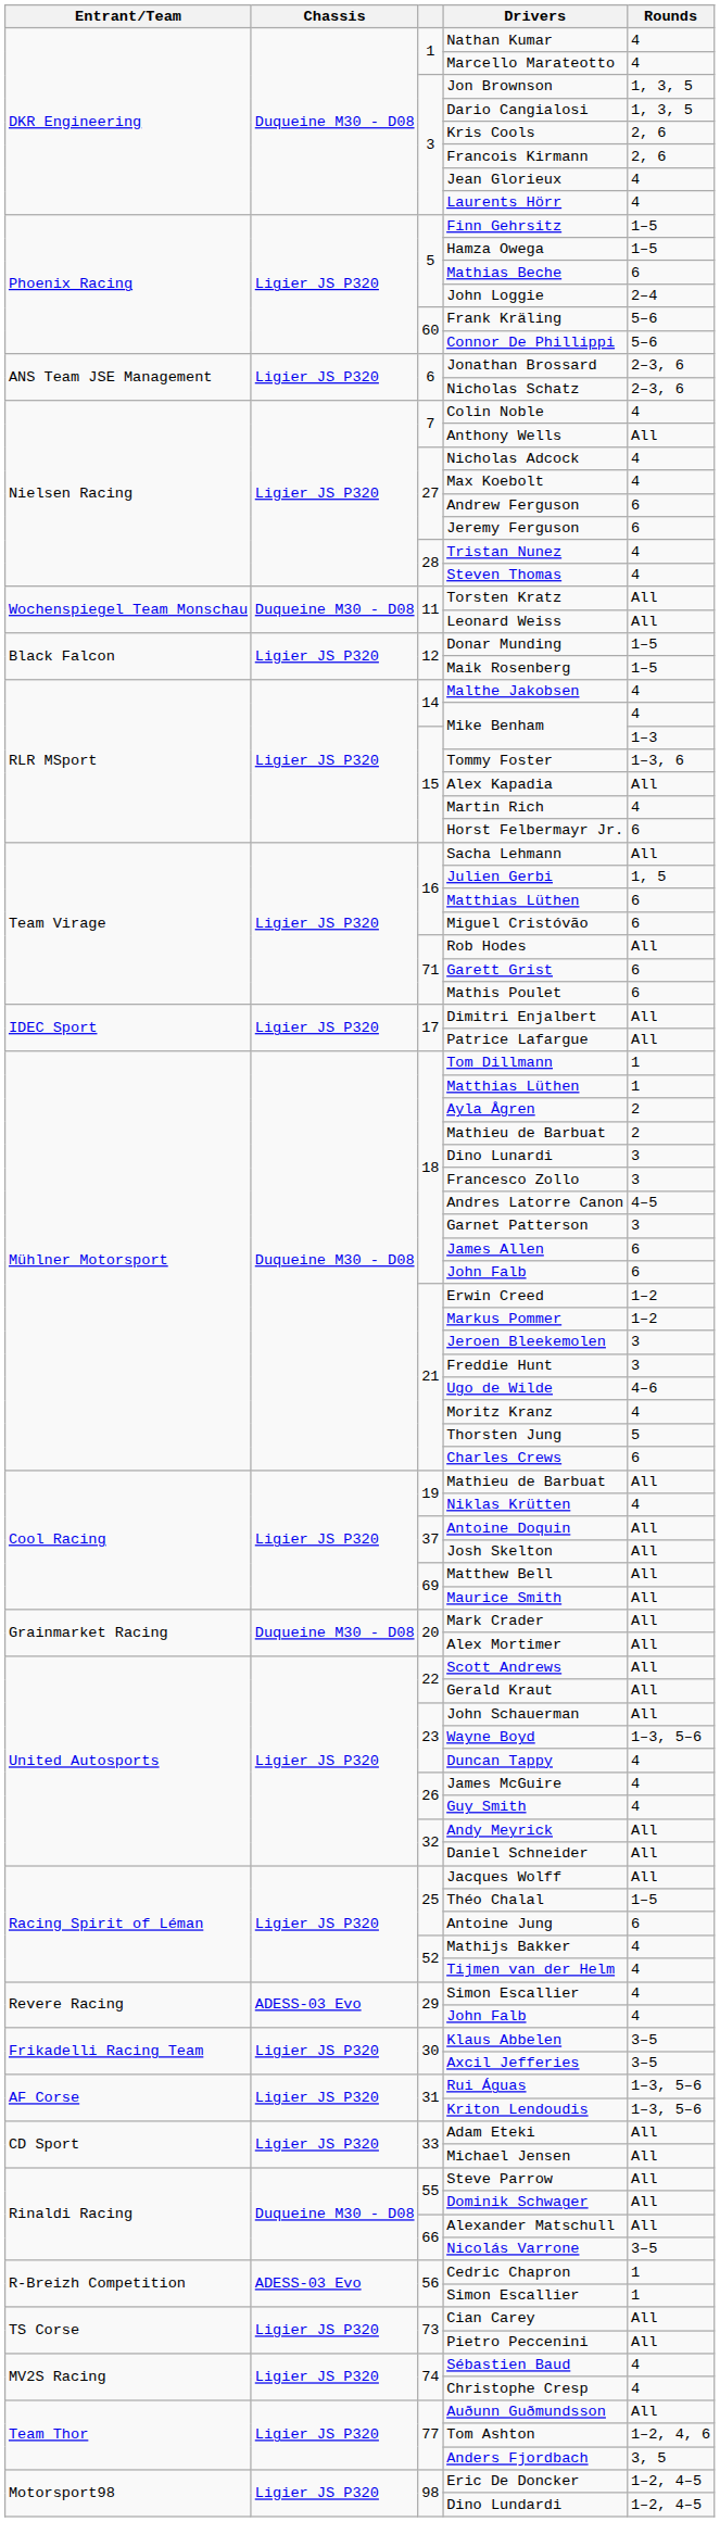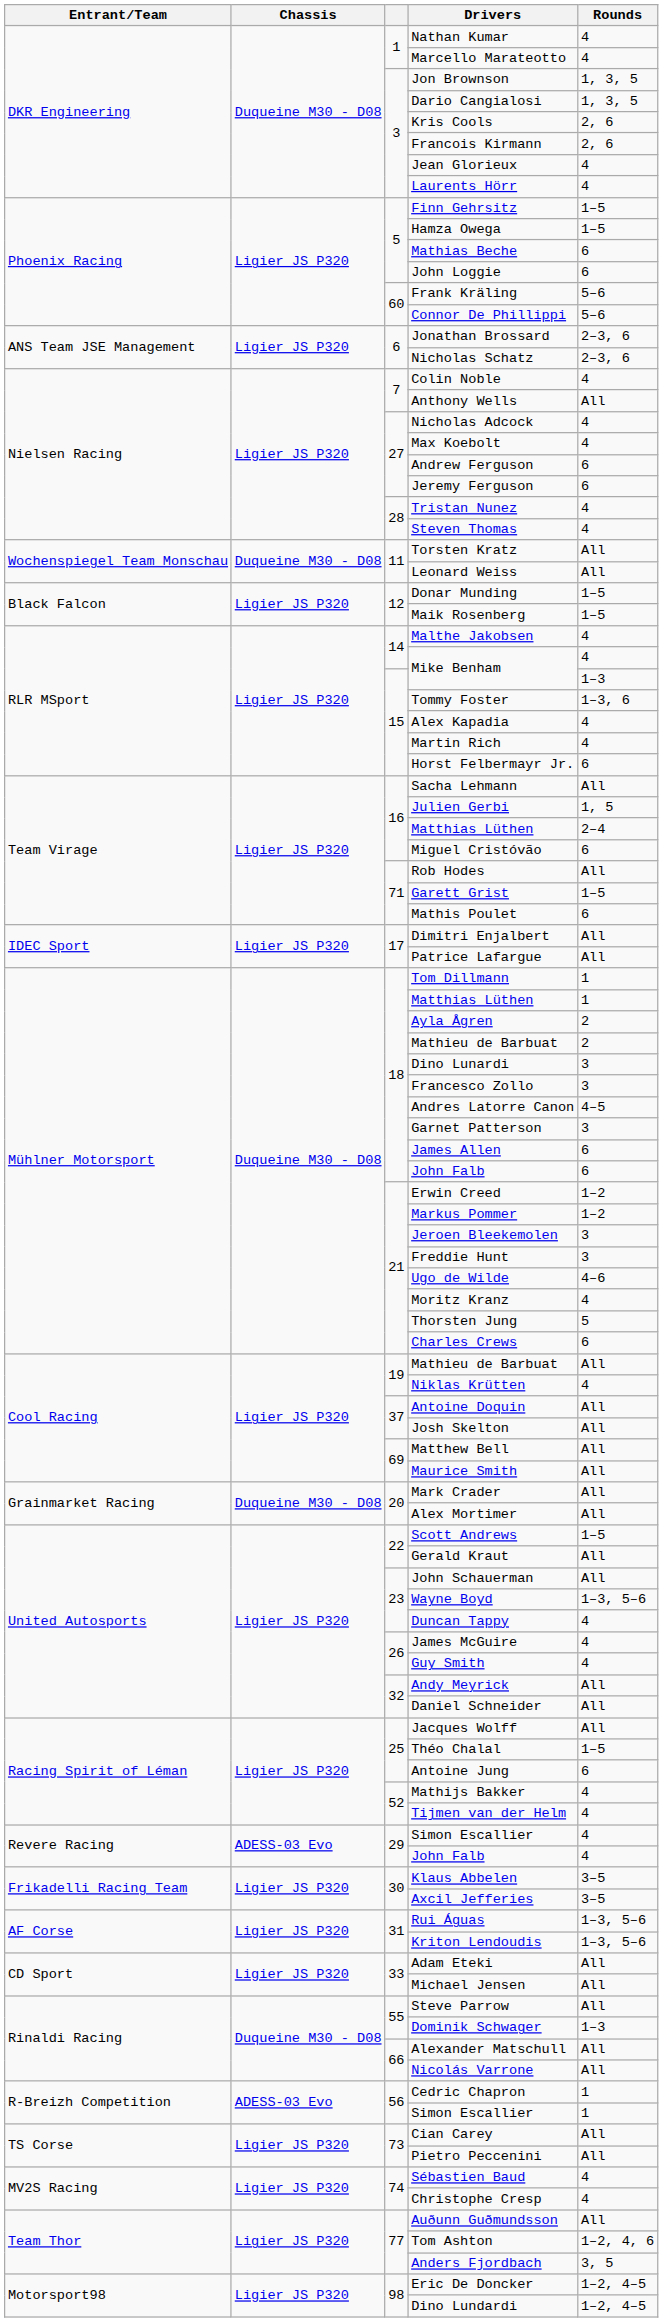 <table class="wikitable" style="font-size: 85%;">
 <tr>
 <th>Entrant/Team</th>
 <th>Chassis</th>
 <th></th>
 <th>Drivers</th>
 <th>Rounds</th>
 </tr>
 <tr>
 <td rowspan="8"> <a href='#'>DKR Engineering</a></td>
 <td rowspan="8"><a href='#'>Duqueine M30 - D08</a></td>
 <td rowspan="2" align="center">1</td>
 <td> Nathan Kumar</td>
 <td>4</td>
 </tr>
 <tr>
 <td> Marcello Marateotto</td>
 <td>4</td>
 </tr>
 <tr>
 <td rowspan="6" align="center">3</td>
 <td> Jon Brownson</td>
 <td>1, 3, 5</td>
 </tr>
 <tr>
 <td> Dario Cangialosi</td>
 <td>1, 3, 5</td>
 </tr>
 <tr>
 <td> Kris Cools</td>
 <td>2, 6</td>
 </tr>
 <tr>
 <td> Francois Kirmann</td>
 <td>2, 6</td>
 </tr>
 <tr>
 <td> Jean Glorieux</td>
 <td>4</td>
 </tr>
 <tr>
 <td> <a href='#'>Laurents Hörr</a></td>
 <td>4</td>
 </tr>
 <tr>
 <td rowspan="6"> <a href='#'>Phoenix Racing</a></td>
 <td rowspan="6"><a href='#'>Ligier JS P320</a></td>
 <td rowspan="4" align="center">5</td>
 <td> <a href='#'>Finn Gehrsitz</a></td>
 <td>1–5</td>
 </tr>
 <tr>
 <td> Hamza Owega</td>
 <td>1–5</td>
 </tr>
 <tr>
 <td> <a href='#'>Mathias Beche</a></td>
 <td>6</td>
 </tr>
 <tr>
 <td> John Loggie</td>
-<td>2–4</td>
+<td>6</td>
 </tr>
 <tr>
 <td rowspan="2" align="center">60</td>
 <td> Frank Kräling</td>
 <td>5–6</td>
 </tr>
 <tr>
 <td> <a href='#'>Connor De Phillippi</a></td>
 <td>5–6</td>
 </tr>
 <tr>
 <td rowspan="2"> ANS Team JSE Management</td>
 <td rowspan="2"><a href='#'>Ligier JS P320</a></td>
 <td rowspan="2" align="center">6</td>
 <td> Jonathan Brossard</td>
 <td>2–3, 6</td>
 </tr>
 <tr>
 <td> Nicholas Schatz</td>
 <td>2–3, 6</td>
 </tr>
 <tr>
 <td rowspan="8"> Nielsen Racing</td>
 <td rowspan="8"><a href='#'>Ligier JS P320</a></td>
 <td rowspan="2" align="center">7</td>
 <td> Colin Noble</td>
 <td>4</td>
 </tr>
 <tr>
 <td> Anthony Wells</td>
 <td>All</td>
 </tr>
 <tr>
 <td rowspan="4" align="center">27</td>
 <td> Nicholas Adcock</td>
 <td>4</td>
 </tr>
 <tr>
 <td> Max Koebolt</td>
 <td>4</td>
 </tr>
 <tr>
 <td> Andrew Ferguson</td>
 <td>6</td>
 </tr>
 <tr>
 <td> Jeremy Ferguson</td>
 <td>6</td>
 </tr>
 <tr>
 <td rowspan="2" align="center">28</td>
 <td> <a href='#'>Tristan Nunez</a></td>
 <td>4</td>
 </tr>
 <tr>
 <td> <a href='#'>Steven Thomas</a></td>
 <td>4</td>
 </tr>
 <tr>
 <td rowspan="2"> <a href='#'>Wochenspiegel Team Monschau</a></td>
 <td rowspan="2"><a href='#'>Duqueine M30 - D08</a></td>
 <td rowspan="2" align="center">11</td>
 <td> Torsten Kratz</td>
 <td>All</td>
 </tr>
 <tr>
 <td> Leonard Weiss</td>
 <td>All</td>
 </tr>
 <tr>
 <td rowspan="2"> Black Falcon</td>
 <td rowspan="2"><a href='#'>Ligier JS P320</a></td>
 <td rowspan="2" align="center">12</td>
 <td> Donar Munding</td>
 <td>1–5</td>
 </tr>
 <tr>
 <td> Maik Rosenberg</td>
 <td>1–5</td>
 </tr>
 <tr>
 <td rowspan="7"> RLR MSport</td>
 <td rowspan="7"><a href='#'>Ligier JS P320</a></td>
 <td rowspan="2" align="center">14</td>
 <td> <a href='#'>Malthe Jakobsen</a></td>
 <td>4</td>
 </tr>
 <tr>
 <td rowspan="2"> Mike Benham</td>
 <td>4</td>
 </tr>
 <tr>
 <td rowspan="5" align="center">15</td>
 <td>1–3</td>
 </tr>
 <tr>
 <td> Tommy Foster</td>
 <td>1–3, 6</td>
 </tr>
 <tr>
 <td> Alex Kapadia</td>
-<td>All</td>
+<td>4</td>
 </tr>
 <tr>
 <td> Martin Rich</td>
 <td>4</td>
 </tr>
 <tr>
 <td> Horst Felbermayr Jr.</td>
 <td>6</td>
 </tr>
 <tr>
 <td rowspan="7"> Team Virage</td>
 <td rowspan="7"><a href='#'>Ligier JS P320</a></td>
 <td rowspan="4" align="center">16</td>
 <td> Sacha Lehmann</td>
 <td>All</td>
 </tr>
 <tr>
 <td> <a href='#'>Julien Gerbi</a></td>
 <td>1, 5</td>
 </tr>
 <tr>
 <td> <a href='#'>Matthias Lüthen</a></td>
-<td>6</td>
+<td>2–4</td>
 </tr>
 <tr>
 <td> Miguel Cristóvão</td>
 <td>6</td>
 </tr>
 <tr>
 <td rowspan="3" align="center">71</td>
 <td> Rob Hodes</td>
 <td>All</td>
 </tr>
 <tr>
 <td> <a href='#'>Garett Grist</a></td>
-<td>6</td>
+<td>1–5</td>
 </tr>
 <tr>
 <td> Mathis Poulet</td>
 <td>6</td>
 </tr>
 <tr>
 <td rowspan="2"> <a href='#'>IDEC Sport</a></td>
 <td rowspan="2"><a href='#'>Ligier JS P320</a></td>
 <td rowspan="2" align="center">17</td>
 <td> Dimitri Enjalbert</td>
 <td>All</td>
 </tr>
 <tr>
 <td> Patrice Lafargue</td>
 <td>All</td>
 </tr>
 <tr>
 <td rowspan="18"> <a href='#'>Mühlner Motorsport</a></td>
 <td rowspan="18"><a href='#'>Duqueine M30 - D08</a></td>
 <td rowspan="10" align="center">18</td>
 <td> <a href='#'>Tom Dillmann</a></td>
 <td>1</td>
 </tr>
 <tr>
 <td> <a href='#'>Matthias Lüthen</a></td>
 <td>1</td>
 </tr>
 <tr>
 <td> <a href='#'>Ayla Ågren</a></td>
 <td>2</td>
 </tr>
 <tr>
 <td> Mathieu de Barbuat</td>
 <td>2</td>
 </tr>
 <tr>
 <td> Dino Lunardi</td>
 <td>3</td>
 </tr>
 <tr>
 <td> Francesco Zollo</td>
 <td>3</td>
 </tr>
 <tr>
 <td> Andres Latorre Canon</td>
 <td>4–5</td>
 </tr>
 <tr>
 <td> Garnet Patterson</td>
 <td>3</td>
 </tr>
 <tr>
 <td> <a href='#'>James Allen</a></td>
 <td>6</td>
 </tr>
 <tr>
 <td> <a href='#'>John Falb</a></td>
 <td>6</td>
 </tr>
 <tr>
 <td rowspan="8" align="center">21</td>
 <td> Erwin Creed</td>
 <td>1–2</td>
 </tr>
 <tr>
 <td> <a href='#'>Markus Pommer</a></td>
 <td>1–2</td>
 </tr>
 <tr>
 <td> <a href='#'>Jeroen Bleekemolen</a></td>
 <td>3</td>
 </tr>
 <tr>
 <td> Freddie Hunt</td>
 <td>3</td>
 </tr>
 <tr>
 <td> <a href='#'>Ugo de Wilde</a></td>
 <td>4–6</td>
 </tr>
 <tr>
 <td> Moritz Kranz</td>
 <td>4</td>
 </tr>
 <tr>
 <td> Thorsten Jung</td>
 <td>5</td>
 </tr>
 <tr>
 <td> <a href='#'>Charles Crews</a></td>
 <td>6</td>
 </tr>
 <tr>
 <td rowspan="6"> <a href='#'>Cool Racing</a></td>
 <td rowspan="6"><a href='#'>Ligier JS P320</a></td>
 <td rowspan="2" align="center">19</td>
 <td> Mathieu de Barbuat</td>
 <td>All</td>
 </tr>
 <tr>
 <td> <a href='#'>Niklas Krütten</a></td>
 <td>4</td>
 </tr>
 <tr>
 <td rowspan="2" align="center">37</td>
 <td> <a href='#'>Antoine Doquin</a></td>
 <td>All</td>
 </tr>
 <tr>
 <td> Josh Skelton</td>
 <td>All</td>
 </tr>
 <tr>
 <td rowspan="2" align="center">69</td>
 <td> Matthew Bell</td>
 <td>All</td>
 </tr>
 <tr>
 <td> <a href='#'>Maurice Smith</a></td>
 <td>All</td>
 </tr>
 <tr>
 <td rowspan="2"> Grainmarket Racing</td>
 <td rowspan="2"><a href='#'>Duqueine M30 - D08</a></td>
 <td rowspan="2" align="center">20</td>
 <td> Mark Crader</td>
 <td>All</td>
 </tr>
 <tr>
 <td> Alex Mortimer</td>
 <td>All</td>
 </tr>
 <tr>
 <td rowspan="9"> <a href='#'>United Autosports</a></td>
 <td rowspan="9"><a href='#'>Ligier JS P320</a></td>
 <td rowspan="2" align="center">22</td>
 <td> <a href='#'>Scott Andrews</a></td>
-<td>All</td>
+<td>1–5</td>
 </tr>
 <tr>
 <td> Gerald Kraut</td>
 <td>All</td>
 </tr>
 <tr>
 <td rowspan="3" align="center">23</td>
 <td> John Schauerman</td>
 <td>All</td>
 </tr>
 <tr>
 <td> <a href='#'>Wayne Boyd</a></td>
 <td>1–3, 5–6</td>
 </tr>
 <tr>
 <td> <a href='#'>Duncan Tappy</a></td>
 <td>4</td>
 </tr>
 <tr>
 <td rowspan="2" align="center">26</td>
 <td> James McGuire</td>
 <td>4</td>
 </tr>
 <tr>
 <td> <a href='#'>Guy Smith</a></td>
 <td>4</td>
 </tr>
 <tr>
 <td rowspan="2" align="center">32</td>
 <td> <a href='#'>Andy Meyrick</a></td>
 <td>All</td>
 </tr>
 <tr>
 <td> Daniel Schneider</td>
 <td>All</td>
 </tr>
 <tr>
 <td rowspan="5"> <a href='#'>Racing Spirit of Léman</a></td>
 <td rowspan="5"><a href='#'>Ligier JS P320</a></td>
 <td rowspan="3" align="center">25</td>
 <td> Jacques Wolff</td>
 <td>All</td>
 </tr>
 <tr>
 <td> Théo Chalal</td>
 <td>1–5</td>
 </tr>
 <tr>
 <td> Antoine Jung</td>
 <td>6</td>
 </tr>
 <tr>
 <td rowspan="2" align="center">52</td>
 <td> Mathijs Bakker</td>
 <td>4</td>
 </tr>
 <tr>
 <td> <a href='#'>Tijmen van der Helm</a></td>
 <td>4</td>
 </tr>
 <tr>
 <td rowspan="2"> Revere Racing</td>
 <td rowspan="2"><a href='#'>ADESS-03 Evo</a></td>
 <td rowspan="2" align="center">29</td>
 <td> Simon Escallier</td>
 <td>4</td>
 </tr>
 <tr>
 <td> <a href='#'>John Falb</a></td>
 <td>4</td>
 </tr>
 <tr>
 <td rowspan="2"> <a href='#'>Frikadelli Racing Team</a></td>
 <td rowspan="2"><a href='#'>Ligier JS P320</a></td>
 <td rowspan="2" align="center">30</td>
 <td> <a href='#'>Klaus Abbelen</a></td>
 <td>3–5</td>
 </tr>
 <tr>
 <td> <a href='#'>Axcil Jefferies</a></td>
 <td>3–5</td>
 </tr>
 <tr>
 <td rowspan="2"> <a href='#'>AF Corse</a></td>
 <td rowspan="2"><a href='#'>Ligier JS P320</a></td>
 <td rowspan="2" align="center">31</td>
 <td> <a href='#'>Rui Águas</a></td>
 <td>1–3, 5–6</td>
 </tr>
 <tr>
 <td> <a href='#'>Kriton Lendoudis</a></td>
 <td>1–3, 5–6</td>
 </tr>
 <tr>
 <td rowspan="2"> CD Sport</td>
 <td rowspan="2"><a href='#'>Ligier JS P320</a></td>
 <td rowspan="2" align="center">33</td>
 <td> Adam Eteki</td>
 <td>All</td>
 </tr>
 <tr>
 <td> Michael Jensen</td>
 <td>All</td>
 </tr>
 <tr>
 <td rowspan="4"> Rinaldi Racing</td>
 <td rowspan="4"><a href='#'>Duqueine M30 - D08</a></td>
 <td rowspan="2" align="center">55</td>
 <td> Steve Parrow</td>
 <td>All</td>
 </tr>
 <tr>
 <td> <a href='#'>Dominik Schwager</a></td>
-<td>All</td>
+<td>1–3</td>
 </tr>
 <tr>
 <td rowspan="2" align="center">66</td>
 <td> Alexander Matschull</td>
 <td>All</td>
 </tr>
 <tr>
 <td> <a href='#'>Nicolás Varrone</a></td>
-<td>3–5</td>
+<td>All</td>
 </tr>
 <tr>
 <td rowspan="2"> R-Breizh Competition</td>
 <td rowspan="2"><a href='#'>ADESS-03 Evo</a></td>
 <td rowspan="2" align="center">56</td>
 <td> Cedric Chapron</td>
 <td>1</td>
 </tr>
 <tr>
 <td> Simon Escallier</td>
 <td>1</td>
 </tr>
 <tr>
 <td rowspan="2"> TS Corse</td>
 <td rowspan="2"><a href='#'>Ligier JS P320</a></td>
 <td rowspan="2" align="center">73</td>
 <td> Cian Carey</td>
 <td>All</td>
 </tr>
 <tr>
 <td> Pietro Peccenini</td>
 <td>All</td>
 </tr>
 <tr>
 <td rowspan="2"> MV2S Racing</td>
 <td rowspan="2"><a href='#'>Ligier JS P320</a></td>
 <td rowspan="2" align="center">74</td>
 <td> <a href='#'>Sébastien Baud</a></td>
 <td>4</td>
 </tr>
 <tr>
 <td> Christophe Cresp</td>
 <td>4</td>
 </tr>
 <tr>
 <td rowspan="3"> <a href='#'>Team Thor</a></td>
 <td rowspan="3"><a href='#'>Ligier JS P320</a></td>
 <td rowspan="3" align="center">77</td>
 <td> <a href='#'>Auðunn Guðmundsson</a></td>
 <td>All</td>
 </tr>
 <tr>
 <td> Tom Ashton</td>
 <td>1–2, 4, 6</td>
 </tr>
 <tr>
 <td> <a href='#'>Anders Fjordbach</a></td>
 <td>3, 5</td>
 </tr>
 <tr>
 <td rowspan="2"> Motorsport98</td>
 <td rowspan="2"><a href='#'>Ligier JS P320</a></td>
 <td rowspan="2" align="center">98</td>
 <td> Eric De Doncker</td>
 <td>1–2, 4–5</td>
 </tr>
 <tr>
 <td> Dino Lundardi</td>
 <td>1–2, 4–5</td>
 </tr>
 </table>
